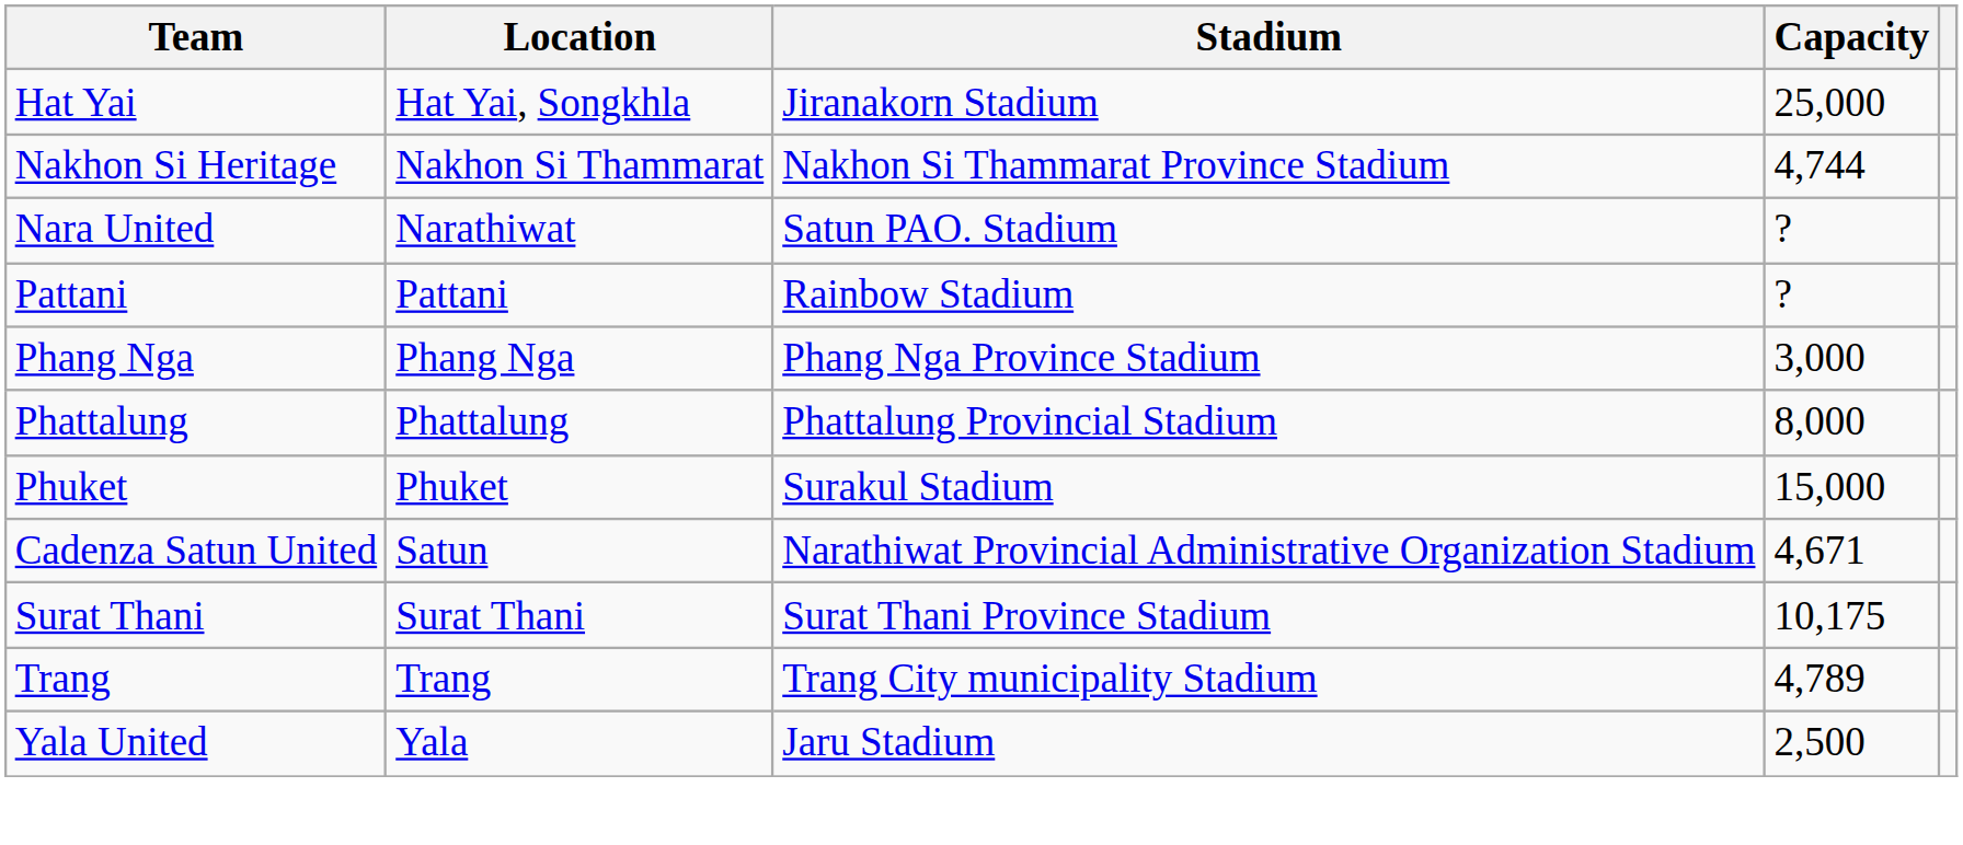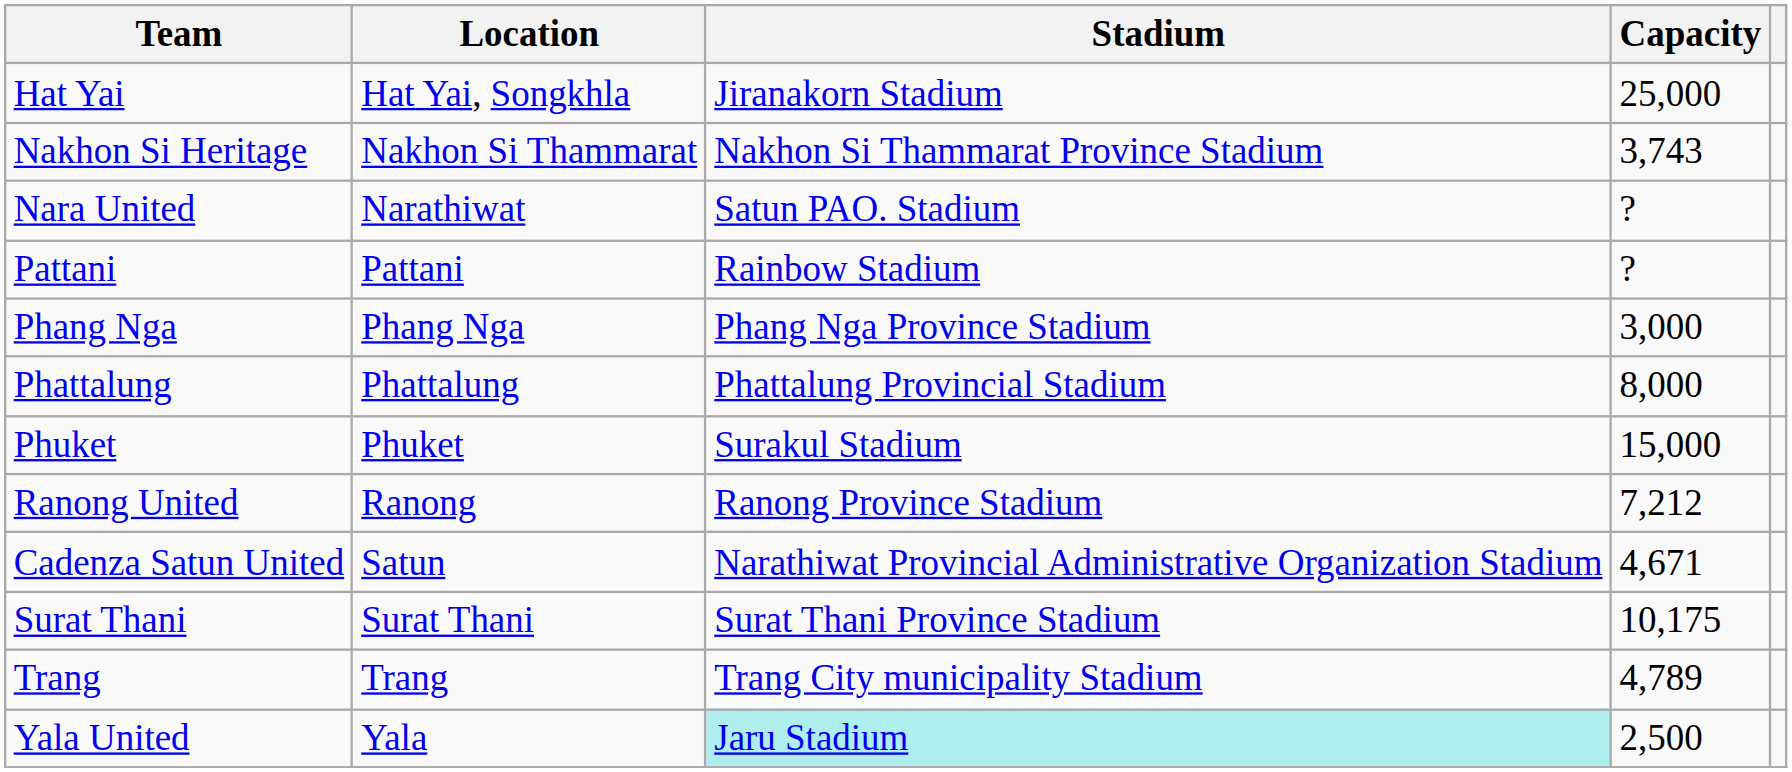 <table class="wikitable sortable">
 <tr>
 <th>Team</th>
 <th>Location</th>
 <th>Stadium</th>
 <th>Capacity</th>
 <th class="unsortable"></th>
 </tr>
 <tr>
 <td><a href='#'>Hat Yai</a></td>
 <td><a href='#'>Hat Yai</a>, <a href='#'>Songkhla</a></td>
 <td><a href='#'>Jiranakorn Stadium</a></td>
 <td>25,000</td>
 <td></td>
 </tr>
 <tr>
 <td><a href='#'>Nakhon Si Heritage</a></td>
 <td><a href='#'>Nakhon Si Thammarat</a></td>
 <td><a href='#'>Nakhon Si Thammarat Province Stadium</a></td>
-<td>4,744</td>
+<td>3,743</td>
 <td></td>
 </tr>
 <tr>
 <td><a href='#'>Nara United</a></td>
 <td><a href='#'>Narathiwat</a></td>
 <td><a href='#'>Satun PAO. Stadium</a></td>
 <td>?</td>
 <td></td>
 </tr>
 <tr>
 <td><a href='#'>Pattani</a></td>
 <td><a href='#'>Pattani</a></td>
 <td><a href='#'>Rainbow Stadium</a></td>
 <td>?</td>
 <td></td>
 </tr>
 <tr>
 <td><a href='#'>Phang Nga</a></td>
 <td><a href='#'>Phang Nga</a></td>
 <td><a href='#'>Phang Nga Province Stadium</a></td>
 <td>3,000</td>
 <td></td>
 </tr>
 <tr>
 <td><a href='#'>Phattalung</a></td>
 <td><a href='#'>Phattalung</a></td>
 <td><a href='#'>Phattalung Provincial Stadium</a></td>
 <td>8,000</td>
 <td></td>
 </tr>
 <tr>
 <td><a href='#'>Phuket</a></td>
 <td><a href='#'>Phuket</a></td>
 <td><a href='#'>Surakul Stadium</a></td>
 <td>15,000</td>
 <td></td>
 </tr>
 <tr>
+<td><a href='#'>Ranong United</a></td>
+<td><a href='#'>Ranong</a></td>
+<td><a href='#'>Ranong Province Stadium</a></td>
+<td>7,212</td>
+<td></td>
+</tr>
+<tr>
 <td><a href='#'>Cadenza Satun United</a></td>
 <td><a href='#'>Satun</a></td>
 <td><a href='#'>Narathiwat Provincial Administrative Organization Stadium</a></td>
 <td>4,671</td>
 <td></td>
 </tr>
 <tr>
 <td><a href='#'>Surat Thani</a></td>
 <td><a href='#'>Surat Thani</a></td>
 <td><a href='#'>Surat Thani Province Stadium</a></td>
 <td>10,175</td>
 <td></td>
 </tr>
 <tr>
 <td><a href='#'>Trang</a></td>
 <td><a href='#'>Trang</a></td>
 <td><a href='#'>Trang City municipality Stadium</a></td>
 <td>4,789</td>
 <td></td>
 </tr>
 <tr>
 <td><a href='#'>Yala United</a></td>
 <td><a href='#'>Yala</a></td>
-<td><a href='#'>Jaru Stadium</a></td>
+<td style="background: paleturquoise;"><a href='#'>Jaru Stadium</a></td>
 <td>2,500</td>
 <td></td>
 </tr>
 <tr>
 </tr>
 </table>
